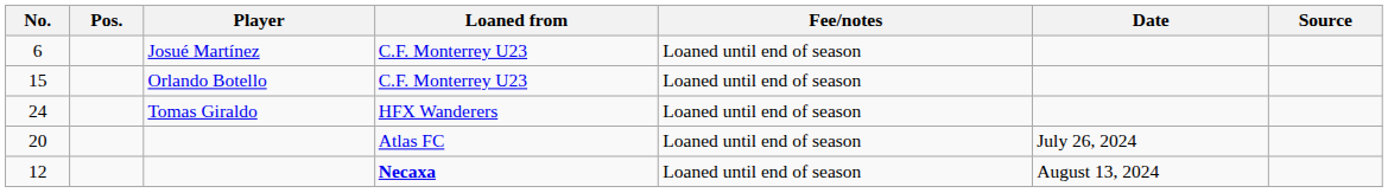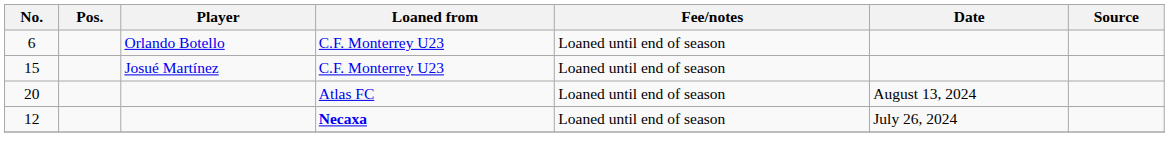 <table class="wikitable sortable" style="width:90%; text-align:center; font-size:95%; text-align:left;">
 <tr>
 <th>No.</th>
 <th>Pos.</th>
 <th>Player</th>
 <th>Loaned from</th>
 <th>Fee/notes</th>
 <th>Date</th>
 <th>Source</th>
 </tr>
 <tr>
 <td align=center>6</td>
 <td align=center></td>
-<td align=Martínez, Josué> <a href='#'>Josué Martínez</a></td>
+<td align=Botello, Orlando> <a href='#'>Orlando Botello</a></td>
 <td> <a href='#'>C.F. Monterrey U23</a></td>
 <td>Loaned until end of season</td>
 <td></td>
 <td></td>
 </tr>
 <tr>
 <td align=center>15</td>
 <td align=center></td>
-<td align=Botello, Orlando> <a href='#'>Orlando Botello</a></td>
+<td align=Martínez, Josué> <a href='#'>Josué Martínez</a></td>
 <td> <a href='#'>C.F. Monterrey U23</a></td>
-<td>Loaned until end of season</td>
-<td></td>
-<td></td>
-</tr>
-<tr>
-<td align=center>24</td>
-<td align=center></td>
-<td align=Giraldo, Tomas> <a href='#'>Tomas Giraldo</a></td>
-<td> <a href='#'>HFX Wanderers</a></td>
 <td>Loaned until end of season</td>
 <td></td>
 <td></td>
 </tr>
 <tr>
 <td align=center>20</td>
 <td align=center></td>
 <td></td>
 <td> <a href='#'>Atlas FC</a></td>
 <td>Loaned until end of season</td>
-<td>July 26, 2024</td>
+<td>August 13, 2024</td>
 <td></td>
 </tr>
 <tr>
 <td align=center>12</td>
 <td align=center></td>
 <td></td>
 <td><strong> <a href='#'>Necaxa</a></strong></td>
 <td>Loaned until end of season</td>
-<td>August 13, 2024</td>
+<td>July 26, 2024</td>
 <td></td>
 </tr>
 <tr>
 </tr>
 </table>
